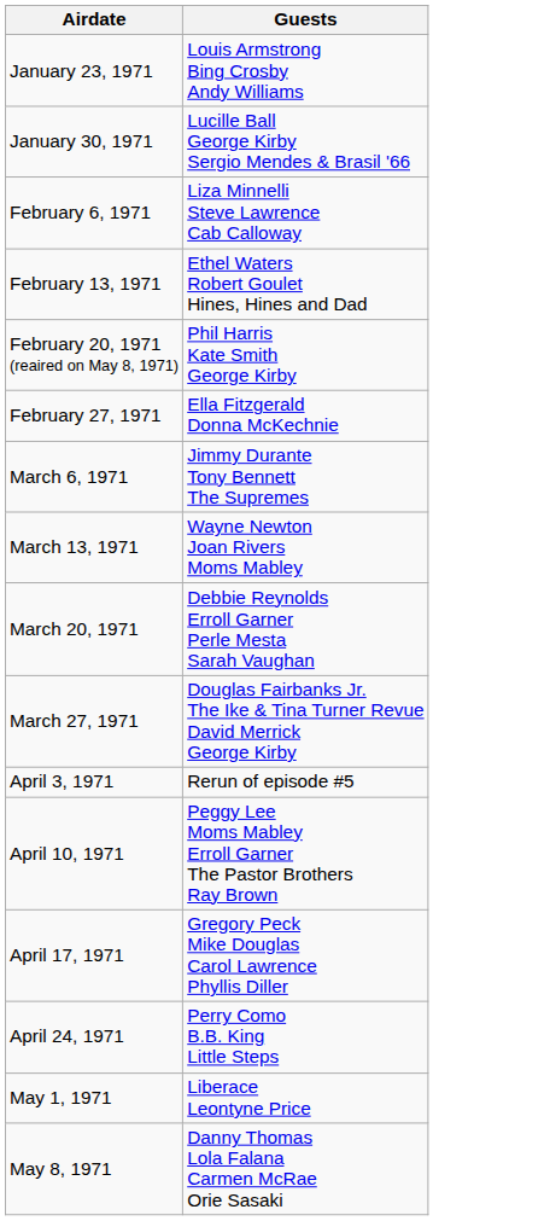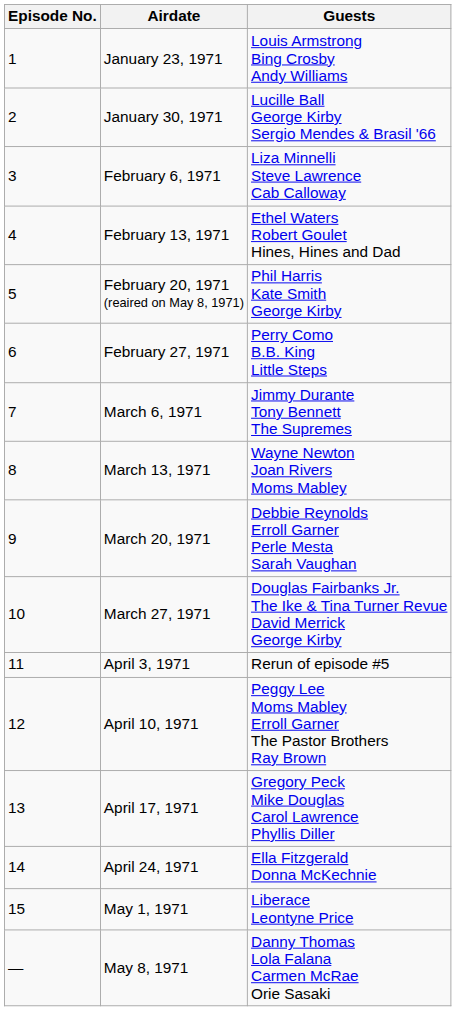 <table class="wikitable">
 <tr>
+<th>Episode No.</th>
 <th>Airdate</th>
 <th>Guests</th>
 </tr>
 <tr>
+<td>1</td>
 <td>January 23, 1971</td>
 <td><a href='#'>Louis Armstrong</a><br><a href='#'>Bing Crosby</a><br><a href='#'>Andy Williams</a></td>
 </tr>
 <tr>
+<td>2</td>
 <td>January 30, 1971</td>
 <td><a href='#'>Lucille Ball</a><br><a href='#'>George Kirby</a><br><a href='#'>Sergio Mendes & Brasil '66</a></td>
 </tr>
 <tr>
+<td>3</td>
 <td>February 6, 1971</td>
 <td><a href='#'>Liza Minnelli</a><br><a href='#'>Steve Lawrence</a><br><a href='#'>Cab Calloway</a></td>
 </tr>
 <tr>
+<td>4</td>
 <td>February 13, 1971</td>
 <td><a href='#'>Ethel Waters</a><br><a href='#'>Robert Goulet</a><br>Hines, Hines and Dad</td>
 </tr>
 <tr>
+<td>5</td>
 <td>February 20, 1971<br><small>(reaired on May 8, 1971)</small></td>
 <td><a href='#'>Phil Harris</a><br><a href='#'>Kate Smith</a><br><a href='#'>George Kirby</a></td>
 </tr>
 <tr>
+<td>6</td>
 <td>February 27, 1971</td>
-<td><a href='#'>Ella Fitzgerald</a><br><a href='#'>Donna McKechnie</a></td>
+<td><a href='#'>Perry Como</a><br><a href='#'>B.B. King</a><br><a href='#'>Little Steps</a></td>
 </tr>
 <tr>
+<td>7</td>
 <td>March 6, 1971</td>
 <td><a href='#'>Jimmy Durante</a><br><a href='#'>Tony Bennett</a><br><a href='#'>The Supremes</a></td>
 </tr>
 <tr>
+<td>8</td>
 <td>March 13, 1971</td>
 <td><a href='#'>Wayne Newton</a><br><a href='#'>Joan Rivers</a><br><a href='#'>Moms Mabley</a></td>
 </tr>
 <tr>
+<td>9</td>
 <td>March 20, 1971</td>
 <td><a href='#'>Debbie Reynolds</a><br><a href='#'>Erroll Garner</a><br><a href='#'>Perle Mesta</a><br><a href='#'>Sarah Vaughan</a></td>
 </tr>
 <tr>
+<td>10</td>
 <td>March 27, 1971</td>
 <td><a href='#'>Douglas Fairbanks Jr.</a><br><a href='#'>The Ike & Tina Turner Revue</a><br><a href='#'>David Merrick</a><br><a href='#'>George Kirby</a></td>
 </tr>
 <tr>
+<td>11</td>
 <td>April 3, 1971</td>
 <td>Rerun of episode #5</td>
 </tr>
 <tr>
+<td>12</td>
 <td>April 10, 1971</td>
 <td><a href='#'>Peggy Lee</a><br><a href='#'>Moms Mabley</a><br><a href='#'>Erroll Garner</a><br>The Pastor Brothers<br><a href='#'>Ray Brown</a></td>
 </tr>
 <tr>
+<td>13</td>
 <td>April 17, 1971</td>
 <td><a href='#'>Gregory Peck</a><br><a href='#'>Mike Douglas</a><br><a href='#'>Carol Lawrence</a><br><a href='#'>Phyllis Diller</a></td>
 </tr>
 <tr>
+<td>14</td>
 <td>April 24, 1971</td>
-<td><a href='#'>Perry Como</a><br><a href='#'>B.B. King</a><br><a href='#'>Little Steps</a></td>
+<td><a href='#'>Ella Fitzgerald</a><br><a href='#'>Donna McKechnie</a></td>
 </tr>
 <tr>
+<td>15</td>
 <td>May 1, 1971</td>
 <td><a href='#'>Liberace</a><br><a href='#'>Leontyne Price</a></td>
 </tr>
 <tr>
+<td>—</td>
 <td>May 8, 1971</td>
 <td><a href='#'>Danny Thomas</a><br><a href='#'>Lola Falana</a><br><a href='#'>Carmen McRae</a><br>Orie Sasaki</td>
 </tr>
 </table>
